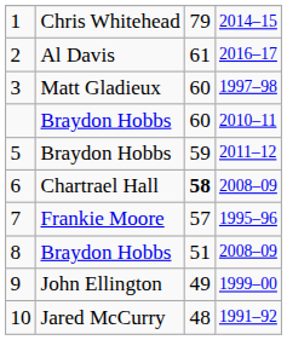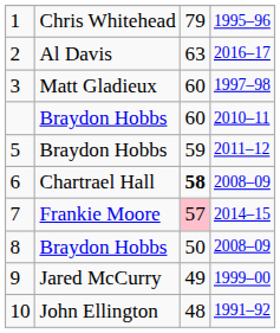 <table class="wikitable">
 <tr>
 </tr>
 <tr>
 <td>1</td>
 <td>Chris Whitehead</td>
 <td>79</td>
-<td style="font-size:80%;"><a href='#'>2014–15</a></td>
+<td style="font-size:80%;"><a href='#'>1995–96</a></td>
 </tr>
 <tr>
 <td>2</td>
 <td>Al Davis</td>
-<td>61</td>
+<td>63</td>
 <td style="font-size:80%;"><a href='#'>2016–17</a></td>
 </tr>
 <tr>
 <td>3</td>
 <td>Matt Gladieux</td>
 <td>60</td>
 <td style="font-size:80%;"><a href='#'>1997–98</a></td>
 </tr>
 <tr>
 <td></td>
 <td><a href='#'>Braydon Hobbs</a></td>
 <td>60</td>
 <td style="font-size:80%;"><a href='#'>2010–11</a></td>
 </tr>
 <tr>
 <td>5</td>
 <td>Braydon Hobbs</td>
 <td>59</td>
 <td style="font-size:80%;"><a href='#'>2011–12</a></td>
 </tr>
 <tr>
 <td>6</td>
 <td>Chartrael Hall</td>
 <td><strong>58</strong></td>
 <td style="font-size:80%;"><a href='#'>2008–09</a></td>
 </tr>
 <tr>
 <td>7</td>
 <td><a href='#'>Frankie Moore</a></td>
-<td>57</td>
-<td style="font-size:80%;"><a href='#'>1995–96</a></td>
+<td style="background: pink;">57</td>
+<td style="font-size:80%;"><a href='#'>2014–15</a></td>
 </tr>
 <tr>
 <td>8</td>
 <td><a href='#'>Braydon Hobbs</a></td>
-<td>51</td>
+<td>50</td>
 <td style="font-size:80%;"><a href='#'>2008–09</a></td>
 </tr>
 <tr>
 <td>9</td>
-<td>John Ellington</td>
+<td>Jared McCurry</td>
 <td>49</td>
 <td style="font-size:80%;"><a href='#'>1999–00</a></td>
 </tr>
 <tr>
 <td>10</td>
-<td>Jared McCurry</td>
+<td>John Ellington</td>
 <td>48</td>
 <td style="font-size:80%;"><a href='#'>1991–92</a></td>
 </tr>
 </table>
